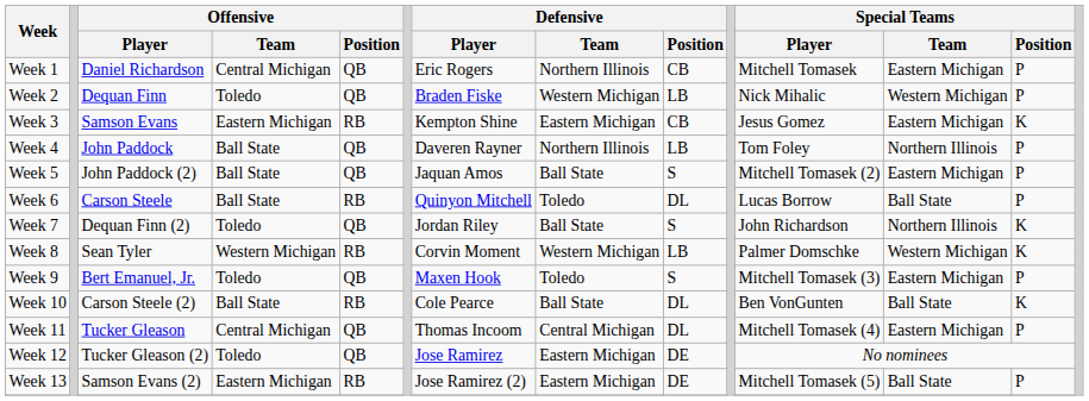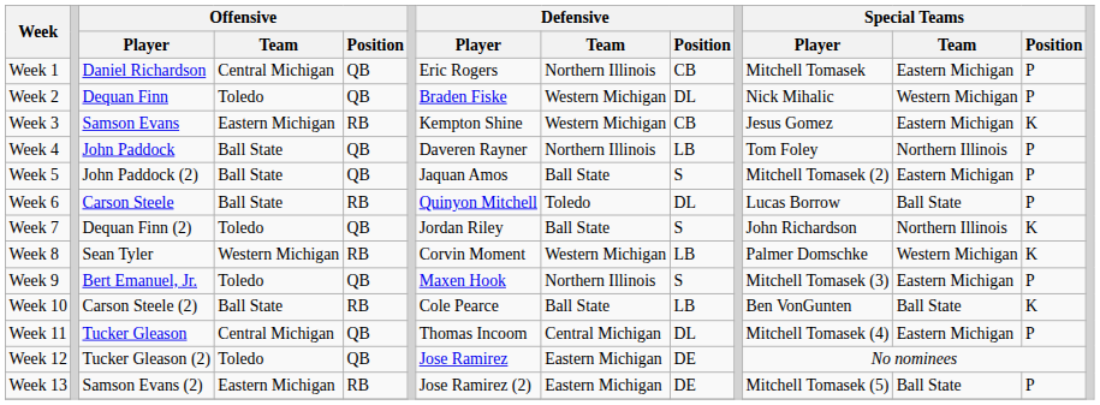 <table class="wikitable" border="1">
 <tr>
 <th rowspan="2">Week</th>
 <th rowSpan="17" style="background-color:lightgrey;"></th>
 <th colspan="3">Offensive</th>
 <th rowSpan="17" style="background-color:lightgrey;"></th>
 <th colspan="3">Defensive</th>
 <th rowSpan="17" style="background-color:lightgrey;"></th>
 <th colspan="3">Special Teams</th>
 <th rowSpan="17" style="background-color:lightgrey;"></th>
 </tr>
 <tr>
 <th>Player</th>
 <th>Team</th>
 <th>Position</th>
 <th>Player</th>
 <th>Team</th>
 <th>Position</th>
 <th>Player</th>
 <th>Team</th>
 <th>Position</th>
 </tr>
 <tr>
 <td>Week 1</td>
 <td><a href='#'>Daniel Richardson</a></td>
 <td>Central Michigan</td>
 <td>QB</td>
 <td>Eric Rogers</td>
 <td>Northern Illinois</td>
 <td>CB</td>
 <td>Mitchell Tomasek</td>
 <td>Eastern Michigan</td>
 <td>P</td>
 </tr>
 <tr>
 <td>Week 2</td>
 <td><a href='#'>Dequan Finn</a></td>
 <td>Toledo</td>
 <td>QB</td>
 <td><a href='#'>Braden Fiske</a></td>
 <td>Western Michigan</td>
-<td>LB</td>
+<td>DL</td>
 <td>Nick Mihalic</td>
 <td>Western Michigan</td>
 <td>P</td>
 </tr>
 <tr>
 <td>Week 3</td>
 <td><a href='#'>Samson Evans</a></td>
 <td>Eastern Michigan</td>
 <td>RB</td>
 <td>Kempton Shine</td>
-<td>Eastern Michigan</td>
+<td>Western Michigan</td>
 <td>CB</td>
 <td>Jesus Gomez</td>
 <td>Eastern Michigan</td>
 <td>K</td>
 </tr>
 <tr>
 <td>Week 4</td>
 <td><a href='#'>John Paddock</a></td>
 <td>Ball State</td>
 <td>QB</td>
 <td>Daveren Rayner</td>
 <td>Northern Illinois</td>
 <td>LB</td>
 <td>Tom Foley</td>
 <td>Northern Illinois</td>
 <td>P</td>
 </tr>
 <tr>
 <td>Week 5</td>
 <td>John Paddock (2)</td>
 <td>Ball State</td>
 <td>QB</td>
 <td>Jaquan Amos</td>
 <td>Ball State</td>
 <td>S</td>
 <td>Mitchell Tomasek (2)</td>
 <td>Eastern Michigan</td>
 <td>P</td>
 </tr>
 <tr>
 <td>Week 6</td>
 <td><a href='#'>Carson Steele</a></td>
 <td>Ball State</td>
 <td>RB</td>
 <td><a href='#'>Quinyon Mitchell</a></td>
 <td>Toledo</td>
 <td>DL</td>
 <td>Lucas Borrow</td>
 <td>Ball State</td>
 <td>P</td>
 </tr>
 <tr>
 <td>Week 7</td>
 <td>Dequan Finn (2)</td>
 <td>Toledo</td>
 <td>QB</td>
 <td>Jordan Riley</td>
 <td>Ball State</td>
 <td>S</td>
 <td>John Richardson</td>
 <td>Northern Illinois</td>
 <td>K</td>
 </tr>
 <tr>
 <td>Week 8</td>
 <td>Sean Tyler</td>
 <td>Western Michigan</td>
 <td>RB</td>
 <td>Corvin Moment</td>
 <td>Western Michigan</td>
 <td>LB</td>
 <td>Palmer Domschke</td>
 <td>Western Michigan</td>
 <td>K</td>
 </tr>
 <tr>
 <td>Week 9</td>
 <td><a href='#'>Bert Emanuel, Jr.</a></td>
 <td>Toledo</td>
 <td>QB</td>
 <td><a href='#'>Maxen Hook</a></td>
-<td>Toledo</td>
+<td>Northern Illinois</td>
 <td>S</td>
 <td>Mitchell Tomasek (3)</td>
 <td>Eastern Michigan</td>
 <td>P</td>
 </tr>
 <tr>
 <td>Week 10</td>
 <td>Carson Steele (2)</td>
 <td>Ball State</td>
 <td>RB</td>
 <td>Cole Pearce</td>
 <td>Ball State</td>
-<td>DL</td>
+<td>LB</td>
 <td>Ben VonGunten</td>
 <td>Ball State</td>
 <td>K</td>
 </tr>
 <tr>
 <td>Week 11</td>
 <td><a href='#'>Tucker Gleason</a></td>
 <td>Central Michigan</td>
 <td>QB</td>
 <td>Thomas Incoom</td>
 <td>Central Michigan</td>
 <td>DL</td>
 <td>Mitchell Tomasek (4)</td>
 <td>Eastern Michigan</td>
 <td>P</td>
 </tr>
 <tr>
 <td>Week 12</td>
 <td>Tucker Gleason (2)</td>
 <td>Toledo</td>
 <td>QB</td>
 <td><a href='#'>Jose Ramirez</a></td>
 <td>Eastern Michigan</td>
 <td>DE</td>
 <td colspan=3 align=center><em>No nominees</em></td>
 </tr>
 <tr>
 <td>Week 13</td>
 <td>Samson Evans (2)</td>
 <td>Eastern Michigan</td>
 <td>RB</td>
 <td>Jose Ramirez (2)</td>
 <td>Eastern Michigan</td>
 <td>DE</td>
 <td>Mitchell Tomasek (5)</td>
 <td>Ball State</td>
 <td>P</td>
 </tr>
 <tr>
 </tr>
 </table>
